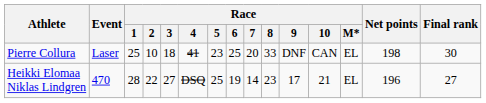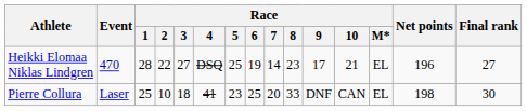 <table class="wikitable" style="font-size:90%">
 <tr>
 <th rowspan="2">Athlete</th>
 <th rowspan="2">Event</th>
 <th colspan=11>Race</th>
 <th rowspan=2>Net points</th>
 <th rowspan=2>Final rank</th>
 </tr>
 <tr style="font-size:95%">
 <th>1</th>
 <th>2</th>
 <th>3</th>
 <th>4</th>
 <th>5</th>
 <th>6</th>
 <th>7</th>
 <th>8</th>
 <th>9</th>
 <th>10</th>
 <th>M*</th>
 </tr>
 <tr align=center>
+<td align=left><a href='#'>Heikki Elomaa</a> <br> <a href='#'>Niklas Lindgren</a></td>
+<td align=left><a href='#'>470</a></td>
+<td>28</td>
+<td>22</td>
+<td>27</td>
+<td><s>DSQ</s></td>
+<td>25</td>
+<td>19</td>
+<td>14</td>
+<td>23</td>
+<td>17</td>
+<td>21</td>
+<td>EL</td>
+<td>196</td>
+<td>27</td>
+</tr>
+<tr align=center>
 <td align=left><a href='#'>Pierre Collura</a></td>
 <td align=left><a href='#'>Laser</a></td>
 <td>25</td>
 <td>10</td>
 <td>18</td>
 <td><s>41</s></td>
 <td>23</td>
 <td>25</td>
 <td>20</td>
 <td>33</td>
 <td>DNF</td>
 <td>CAN</td>
 <td>EL</td>
 <td>198</td>
 <td>30</td>
 </tr>
-<tr align=center>
-<td align=left><a href='#'>Heikki Elomaa</a> <br> <a href='#'>Niklas Lindgren</a></td>
-<td align=left><a href='#'>470</a></td>
-<td>28</td>
-<td>22</td>
-<td>27</td>
-<td><s>DSQ</s></td>
-<td>25</td>
-<td>19</td>
-<td>14</td>
-<td>23</td>
-<td>17</td>
-<td>21</td>
-<td>EL</td>
-<td>196</td>
-<td>27</td>
-</tr>
 </table>
